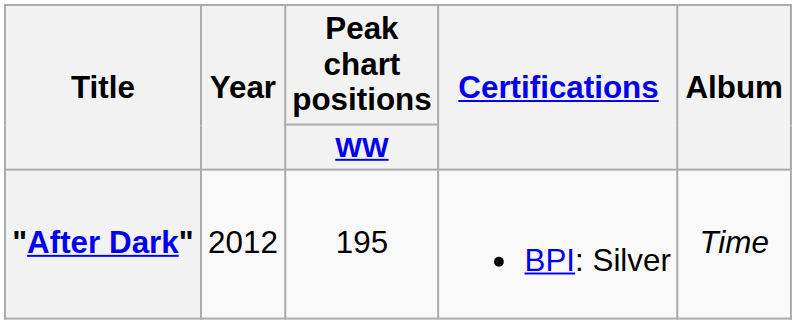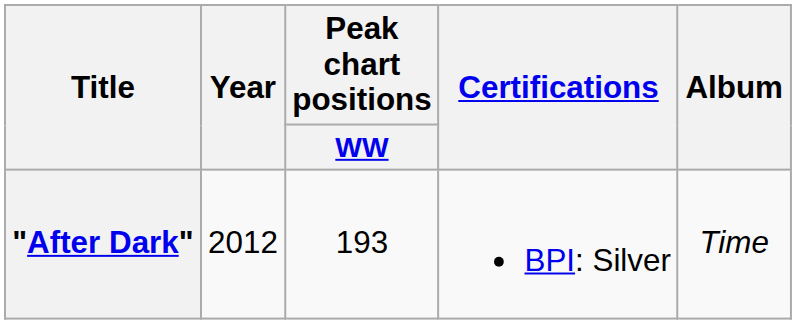 <table class="wikitable plainrowheaders" style="text-align:center;">
 <tr>
 <th scope="col" rowspan="2">Title</th>
 <th scope="col" rowspan="2">Year</th>
 <th scope="col">Peak chart positions</th>
 <th scope="col" rowspan="2"><a href='#'>Certifications</a></th>
 <th scope="col" rowspan="2">Album</th>
 </tr>
 <tr>
 <th style="width:2.5em;font-size:90%"><a href='#'>WW</a><br></th>
 </tr>
 <tr>
 <th scope="row">"<a href='#'>After Dark</a>"</th>
 <td>2012</td>
-<td>195</td>
+<td>193</td>
 <td><br><ul><li><a href='#'>BPI</a>: Silver</li></ul></td>
 <td><em>Time</em></td>
 </tr>
 </table>
